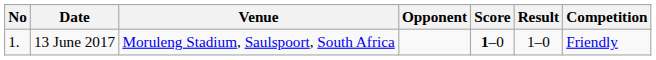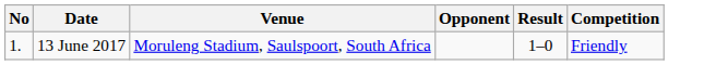 <table class="wikitable" style="font-size:85%;">
 <tr>
 <th>No</th>
 <th>Date</th>
 <th>Venue</th>
 <th>Opponent</th>
-<th>Score</th>
 <th>Result</th>
 <th>Competition</th>
 </tr>
 <tr>
 <td>1.</td>
 <td>13 June 2017</td>
 <td><a href='#'>Moruleng Stadium</a>, <a href='#'>Saulspoort</a>, <a href='#'>South Africa</a></td>
 <td></td>
-<td align="center"><strong>1</strong>–0</td>
 <td align="center">1–0</td>
 <td><a href='#'>Friendly</a></td>
 </tr>
 </table>
